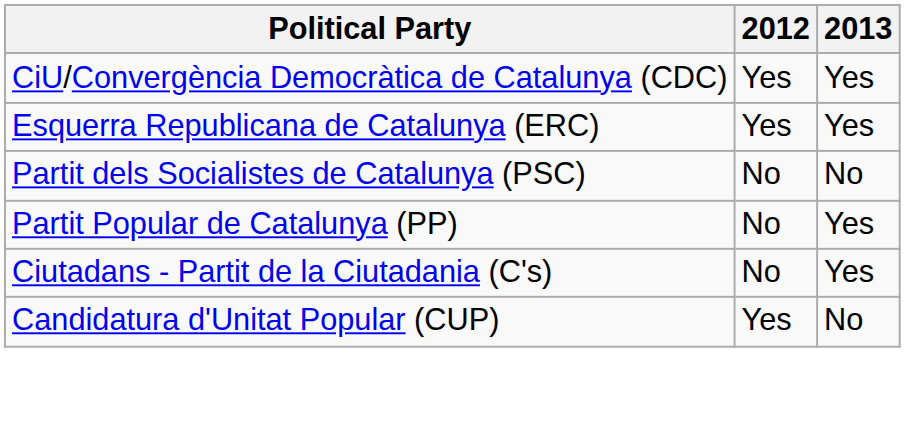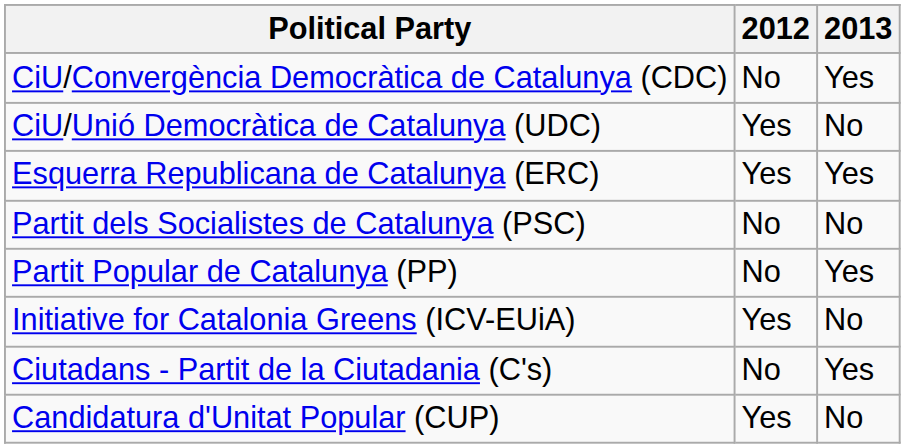 <table class="wikitable">
 <tr>
 <th>Political Party</th>
 <th>2012</th>
 <th>2013</th>
 </tr>
 <tr>
 <td><a href='#'>CiU</a>/<a href='#'>Convergència Democràtica de Catalunya</a> (CDC)</td>
+<td>No</td>
 <td>Yes</td>
+</tr>
+<tr>
+<td><a href='#'>CiU</a>/<a href='#'>Unió Democràtica de Catalunya</a> (UDC)</td>
 <td>Yes</td>
+<td>No</td>
 </tr>
 <tr>
 <td><a href='#'>Esquerra Republicana de Catalunya</a> (ERC)</td>
 <td>Yes</td>
 <td>Yes</td>
 </tr>
 <tr>
 <td><a href='#'>Partit dels Socialistes de Catalunya</a> (PSC)</td>
 <td>No</td>
 <td>No</td>
 </tr>
 <tr>
 <td><a href='#'>Partit Popular de Catalunya</a> (PP)</td>
 <td>No</td>
 <td>Yes</td>
 </tr>
 <tr>
+<td><a href='#'>Initiative for Catalonia Greens</a> (ICV-EUiA)</td>
+<td>Yes</td>
+<td>No</td>
+</tr>
+<tr>
 <td><a href='#'>Ciutadans - Partit de la Ciutadania</a> (C's)</td>
 <td>No</td>
 <td>Yes</td>
 </tr>
 <tr>
 <td><a href='#'>Candidatura d'Unitat Popular</a> (CUP)</td>
 <td>Yes</td>
 <td>No</td>
 </tr>
 </table>
